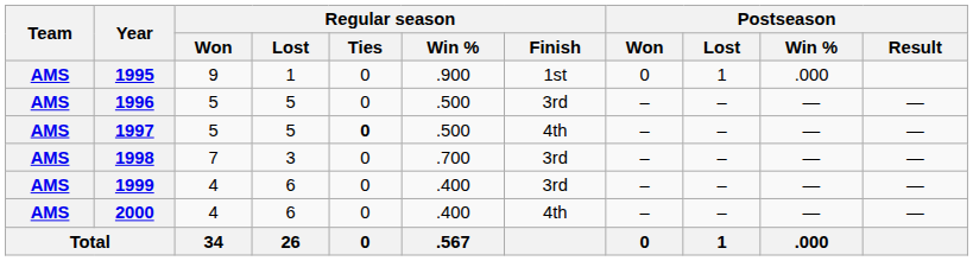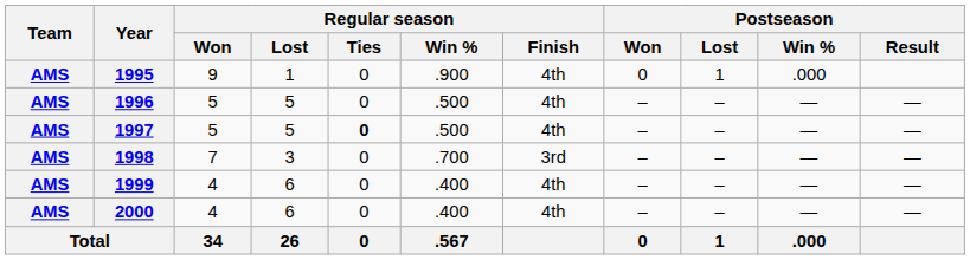 <table class="wikitable" style="font-size: 95%; text-align:center; width:55em">
 <tr>
 <th rowspan="2">Team</th>
 <th rowspan="2">Year</th>
 <th colspan="5">Regular season</th>
 <th colspan="4">Postseason</th>
 </tr>
 <tr>
 <th>Won</th>
 <th>Lost</th>
 <th>Ties</th>
 <th>Win %</th>
 <th>Finish</th>
 <th>Won</th>
 <th>Lost</th>
 <th>Win %</th>
 <th>Result</th>
 </tr>
 <tr>
 <th><a href='#'>AMS</a></th>
 <th><a href='#'>1995</a></th>
 <td>9</td>
 <td>1</td>
 <td>0</td>
 <td>.900</td>
-<td>1st </td>
+<td>4th </td>
 <td>0</td>
 <td>1</td>
 <td>.000</td>
 <td></td>
 </tr>
 <tr>
 <th><a href='#'>AMS</a></th>
 <th><a href='#'>1996</a></th>
 <td>5</td>
 <td>5</td>
 <td>0</td>
 <td>.500</td>
-<td>3rd </td>
+<td>4th </td>
 <td>–</td>
 <td>–</td>
 <td>—</td>
 <td>—</td>
 </tr>
 <tr>
 <th><a href='#'>AMS</a></th>
 <th><a href='#'>1997</a></th>
 <td>5</td>
 <td>5</td>
 <td><strong>0</strong></td>
 <td>.500</td>
 <td>4th </td>
 <td>–</td>
 <td>–</td>
 <td>—</td>
 <td>—</td>
 </tr>
 <tr>
 <th><a href='#'>AMS</a></th>
 <th><a href='#'>1998</a></th>
 <td>7</td>
 <td>3</td>
 <td>0</td>
 <td>.700</td>
 <td>3rd </td>
 <td>–</td>
 <td>–</td>
 <td>—</td>
 <td>—</td>
 </tr>
 <tr>
 <th><a href='#'>AMS</a></th>
 <th><a href='#'>1999</a></th>
 <td>4</td>
 <td>6</td>
 <td>0</td>
 <td>.400</td>
-<td>3rd </td>
+<td>4th </td>
 <td>–</td>
 <td>–</td>
 <td>—</td>
 <td>—</td>
 </tr>
 <tr>
 <th><a href='#'>AMS</a></th>
 <th><a href='#'>2000</a></th>
 <td>4</td>
 <td>6</td>
 <td>0</td>
 <td>.400</td>
 <td>4th </td>
 <td>–</td>
 <td>–</td>
 <td>—</td>
 <td>—</td>
 </tr>
 <tr>
 <th colspan="2">Total</th>
 <th>34</th>
 <th>26</th>
 <th>0</th>
 <th>.567</th>
 <th></th>
 <th>0</th>
 <th>1</th>
 <th>.000</th>
 <th></th>
 </tr>
 </table>
